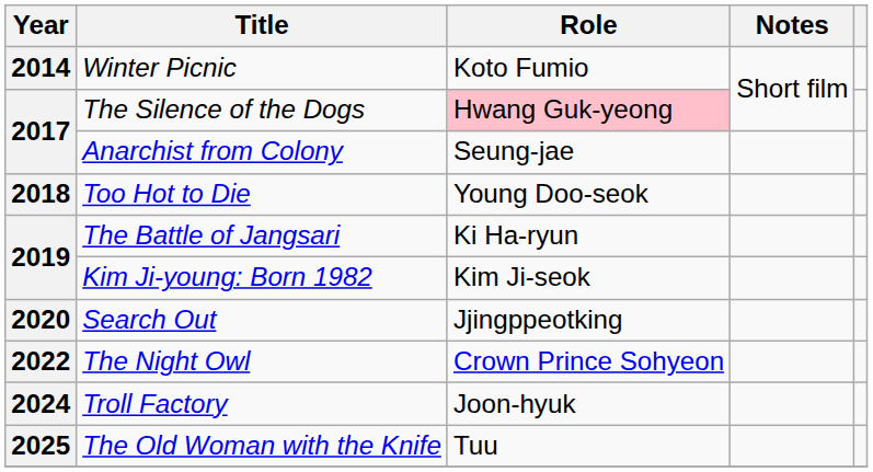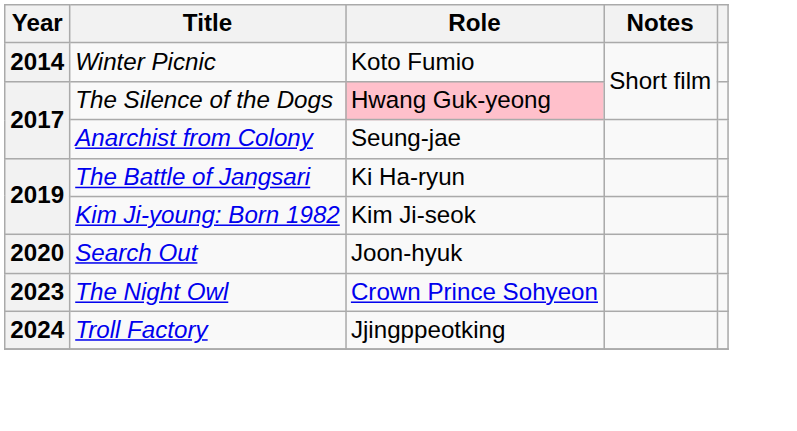 <table class="wikitable plainrowheaders sortable">
 <tr>
 <th scope="col">Year</th>
 <th scope="col">Title</th>
 <th scope="col">Role</th>
 <th scope="col">Notes</th>
 <th scope="col" class="unsortable"></th>
 </tr>
 <tr>
 <th scope="row">2014</th>
 <td><em>Winter Picnic</em></td>
 <td>Koto Fumio</td>
 <td rowspan="2">Short film</td>
 <td style="text-align:center"></td>
 </tr>
 <tr>
 <th scope="row" rowspan="2">2017</th>
 <td><em>The Silence of the Dogs</em></td>
 <td style="background: pink;">Hwang Guk-yeong</td>
 <td style="text-align:center"></td>
 </tr>
 <tr>
 <td><em><a href='#'>Anarchist from Colony</a></em></td>
 <td>Seung-jae</td>
 <td></td>
 <td style="text-align:center"></td>
 </tr>
 <tr>
-<th scope="row">2018</th>
-<td><em><a href='#'>Too Hot to Die</a></em></td>
-<td>Young Doo-seok</td>
-<td></td>
-<td style="text-align:center"></td>
-</tr>
-<tr>
 <th scope="row" rowspan="2">2019</th>
 <td><em><a href='#'>The Battle of Jangsari</a></em></td>
 <td>Ki Ha-ryun</td>
 <td></td>
 <td style="text-align:center"></td>
 </tr>
 <tr>
 <td><em><a href='#'>Kim Ji-young: Born 1982</a></em></td>
 <td>Kim Ji-seok</td>
 <td></td>
 <td style="text-align:center"></td>
 </tr>
 <tr>
 <th scope="row">2020</th>
 <td><em><a href='#'>Search Out</a></em></td>
-<td>Jjingppeotking</td>
+<td>Joon-hyuk</td>
 <td></td>
 <td style="text-align:center"></td>
 </tr>
 <tr>
-<th scope="row">2022</th>
+<th scope="row">2023</th>
 <td><em><a href='#'>The Night Owl</a></em></td>
 <td><a href='#'>Crown Prince Sohyeon</a></td>
 <td></td>
 <td style="text-align:center"></td>
 </tr>
 <tr>
 <th scope="row">2024</th>
 <td><em><a href='#'>Troll Factory</a></em></td>
-<td>Joon-hyuk</td>
-<td></td>
-<td style="text-align:center"></td>
-</tr>
-<tr>
-<th scope="row">2025</th>
-<td><em><a href='#'>The Old Woman with the Knife</a></em></td>
-<td>Tuu</td>
+<td>Jjingppeotking</td>
 <td></td>
 <td style="text-align:center"></td>
 </tr>
 <tr>
 </tr>
 </table>
